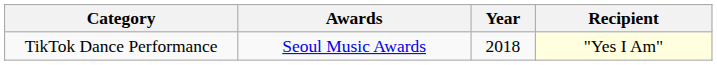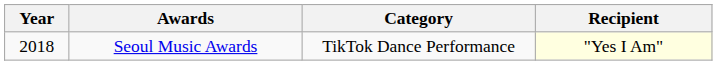 <table class="wikitable" style="text-align:center; width:650px;">
 <tr>
+<th style="width:50px;">Year</th>
+<th style="width:200px;">Awards</th>
 <th style="width:200px;">Category</th>
-<th style="width:200px;">Awards</th>
-<th style="width:50px;">Year</th>
 <th style="width:150px;">Recipient</th>
 </tr>
 <tr>
+<td>2018</td>
+<td><a href='#'>Seoul Music Awards</a></td>
 <td>TikTok Dance Performance</td>
-<td><a href='#'>Seoul Music Awards</a></td>
-<td>2018</td>
 <td style="background: lightyellow;">"Yes I Am"</td>
 </tr>
 </table>
